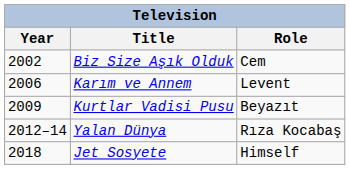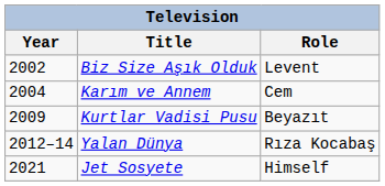 <table class="wikitable">
 <tr>
 <th colspan="4" style="background: LightSteelBlue;">Television</th>
 </tr>
 <tr>
 <th>Year</th>
 <th>Title</th>
 <th>Role</th>
 </tr>
 <tr>
 <td>2002</td>
 <td><em><a href='#'>Biz Size Aşık Olduk</a></em></td>
-<td>Cem</td>
+<td>Levent</td>
 </tr>
 <tr>
-<td>2006</td>
+<td>2004</td>
 <td><em><a href='#'>Karım ve Annem</a></em></td>
-<td>Levent</td>
+<td>Cem</td>
 </tr>
 <tr>
 <td>2009</td>
 <td><em><a href='#'>Kurtlar Vadisi Pusu</a></em></td>
 <td>Beyazıt</td>
 </tr>
 <tr>
 <td>2012–14</td>
 <td><em><a href='#'>Yalan Dünya</a></em></td>
 <td>Rıza Kocabaş</td>
 </tr>
 <tr>
-<td>2018</td>
+<td>2021</td>
 <td><em><a href='#'>Jet Sosyete</a></em></td>
 <td>Himself</td>
 </tr>
 </table>
